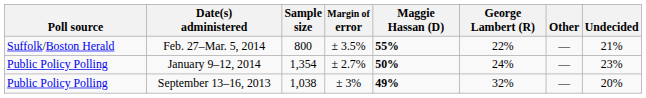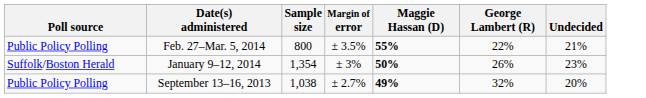 <table class="wikitable">
 <tr valign= bottom>
 <th style="width:185px;">Poll source</th>
 <th style="width:175px;">Date(s)<br>administered</th>
 <th class=small>Sample<br>size</th>
 <th><small>Margin of</small><br>error</th>
 <th style="width:110px;">Maggie<br>Hassan (D)</th>
 <th style="width:110px;">George<br>Lambert (R)</th>
-<th>Other</th>
 <th>Undecided</th>
 </tr>
 <tr>
-<td><a href='#'>Suffolk</a>/<a href='#'>Boston Herald</a></td>
+<td><a href='#'>Public Policy Polling</a></td>
 <td align=center>Feb. 27–Mar. 5, 2014</td>
 <td align=center>800</td>
 <td align=center>± 3.5%</td>
 <td><strong>55%</strong></td>
 <td align=center>22%</td>
-<td align=center>—</td>
 <td align=center>21%</td>
 </tr>
 <tr>
-<td><a href='#'>Public Policy Polling</a></td>
+<td><a href='#'>Suffolk</a>/<a href='#'>Boston Herald</a></td>
 <td align=center>January 9–12, 2014</td>
 <td align=center>1,354</td>
-<td align=center>± 2.7%</td>
+<td align=center>± 3%</td>
 <td><strong>50%</strong></td>
-<td align=center>24%</td>
-<td align=center>—</td>
+<td align=center>26%</td>
 <td align=center>23%</td>
 </tr>
 <tr>
 <td><a href='#'>Public Policy Polling</a></td>
 <td align=center>September 13–16, 2013</td>
 <td align=center>1,038</td>
-<td align=center>± 3%</td>
+<td align=center>± 2.7%</td>
 <td><strong>49%</strong></td>
 <td align=center>32%</td>
-<td align=center>—</td>
 <td align=center>20%</td>
 </tr>
 </table>
